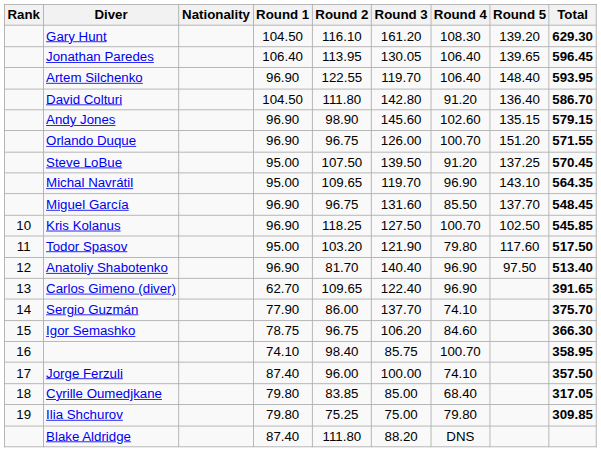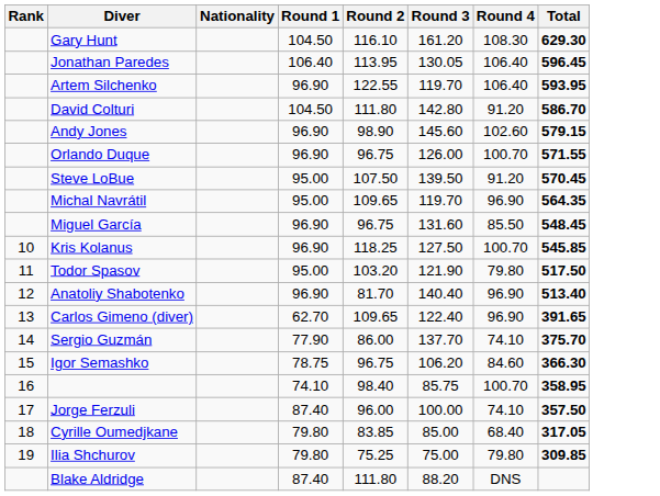 <table class="wikitable sortable" style="text-align:center">
 <tr>
 <th>Rank</th>
 <th>Diver</th>
 <th>Nationality</th>
 <th>Round 1</th>
 <th>Round 2</th>
 <th>Round 3</th>
 <th>Round 4</th>
-<th>Round 5</th>
 <th>Total</th>
 </tr>
 <tr>
 <td></td>
 <td align=left><a href='#'>Gary Hunt</a></td>
 <td align=left></td>
 <td>104.50</td>
 <td>116.10</td>
 <td>161.20</td>
 <td>108.30</td>
-<td>139.20</td>
 <td><strong>629.30</strong></td>
 </tr>
 <tr>
 <td></td>
 <td align=left><a href='#'>Jonathan Paredes</a></td>
 <td align=left></td>
 <td>106.40</td>
 <td>113.95</td>
 <td>130.05</td>
 <td>106.40</td>
-<td>139.65</td>
 <td><strong>596.45</strong></td>
 </tr>
 <tr>
 <td></td>
 <td align=left><a href='#'>Artem Silchenko</a></td>
 <td align=left></td>
 <td>96.90</td>
 <td>122.55</td>
 <td>119.70</td>
 <td>106.40</td>
-<td>148.40</td>
 <td><strong>593.95</strong></td>
 </tr>
 <tr>
 <td></td>
 <td align=left><a href='#'>David Colturi</a></td>
 <td align=left></td>
 <td>104.50</td>
 <td>111.80</td>
 <td>142.80</td>
 <td>91.20</td>
-<td>136.40</td>
 <td><strong>586.70</strong></td>
 </tr>
 <tr>
 <td></td>
 <td align=left><a href='#'>Andy Jones</a></td>
 <td align=left></td>
 <td>96.90</td>
 <td>98.90</td>
 <td>145.60</td>
 <td>102.60</td>
-<td>135.15</td>
 <td><strong>579.15</strong></td>
 </tr>
 <tr>
 <td></td>
 <td align=left><a href='#'>Orlando Duque</a></td>
 <td align=left></td>
 <td>96.90</td>
 <td>96.75</td>
 <td>126.00</td>
 <td>100.70</td>
-<td>151.20</td>
 <td><strong>571.55</strong></td>
 </tr>
 <tr>
 <td></td>
 <td align=left><a href='#'>Steve LoBue</a></td>
 <td align=left></td>
 <td>95.00</td>
 <td>107.50</td>
 <td>139.50</td>
 <td>91.20</td>
-<td>137.25</td>
 <td><strong>570.45</strong></td>
 </tr>
 <tr>
 <td></td>
 <td align=left><a href='#'>Michal Navrátil</a></td>
 <td align=left></td>
 <td>95.00</td>
 <td>109.65</td>
 <td>119.70</td>
 <td>96.90</td>
-<td>143.10</td>
 <td><strong>564.35</strong></td>
 </tr>
 <tr>
 <td></td>
 <td align=left><a href='#'>Miguel García</a></td>
 <td align=left></td>
 <td>96.90</td>
 <td>96.75</td>
 <td>131.60</td>
 <td>85.50</td>
-<td>137.70</td>
 <td><strong>548.45</strong></td>
 </tr>
 <tr>
 <td>10</td>
 <td align=left><a href='#'>Kris Kolanus</a></td>
 <td align=left></td>
 <td>96.90</td>
 <td>118.25</td>
 <td>127.50</td>
 <td>100.70</td>
-<td>102.50</td>
 <td><strong>545.85</strong></td>
 </tr>
 <tr>
 <td>11</td>
 <td align=left><a href='#'>Todor Spasov</a></td>
 <td align=left></td>
 <td>95.00</td>
 <td>103.20</td>
 <td>121.90</td>
 <td>79.80</td>
-<td>117.60</td>
 <td><strong>517.50</strong></td>
 </tr>
 <tr>
 <td>12</td>
 <td align=left><a href='#'>Anatoliy Shabotenko</a></td>
 <td align=left></td>
 <td>96.90</td>
 <td>81.70</td>
 <td>140.40</td>
 <td>96.90</td>
-<td>97.50</td>
 <td><strong>513.40</strong></td>
 </tr>
 <tr>
 <td>13</td>
 <td align=left><a href='#'>Carlos Gimeno (diver)</a></td>
 <td align=left></td>
 <td>62.70</td>
 <td>109.65</td>
 <td>122.40</td>
 <td>96.90</td>
-<td></td>
 <td><strong>391.65</strong></td>
 </tr>
 <tr>
 <td>14</td>
 <td align=left><a href='#'>Sergio Guzmán</a></td>
 <td align=left></td>
 <td>77.90</td>
 <td>86.00</td>
 <td>137.70</td>
 <td>74.10</td>
-<td></td>
 <td><strong>375.70</strong></td>
 </tr>
 <tr>
 <td>15</td>
 <td align=left><a href='#'>Igor Semashko</a></td>
 <td align=left></td>
 <td>78.75</td>
 <td>96.75</td>
 <td>106.20</td>
 <td>84.60</td>
-<td></td>
 <td><strong>366.30</strong></td>
 </tr>
 <tr>
 <td>16</td>
 <td align=left></td>
 <td align=left></td>
 <td>74.10</td>
 <td>98.40</td>
 <td>85.75</td>
 <td>100.70</td>
-<td></td>
 <td><strong>358.95</strong></td>
 </tr>
 <tr>
 <td>17</td>
 <td align=left><a href='#'>Jorge Ferzuli</a></td>
 <td align=left></td>
 <td>87.40</td>
 <td>96.00</td>
 <td>100.00</td>
 <td>74.10</td>
-<td></td>
 <td><strong>357.50</strong></td>
 </tr>
 <tr>
 <td>18</td>
 <td align=left><a href='#'>Cyrille Oumedjkane</a></td>
 <td align=left></td>
 <td>79.80</td>
 <td>83.85</td>
 <td>85.00</td>
 <td>68.40</td>
-<td></td>
 <td><strong>317.05</strong></td>
 </tr>
 <tr>
 <td>19</td>
 <td align=left><a href='#'>Ilia Shchurov</a></td>
 <td align=left></td>
 <td>79.80</td>
 <td>75.25</td>
 <td>75.00</td>
 <td>79.80</td>
-<td></td>
 <td><strong>309.85</strong></td>
 </tr>
 <tr>
 <td></td>
 <td align=left><a href='#'>Blake Aldridge</a></td>
 <td align=left></td>
 <td>87.40</td>
 <td>111.80</td>
 <td>88.20</td>
 <td>DNS</td>
 <td></td>
-<td></td>
 </tr>
 </table>
